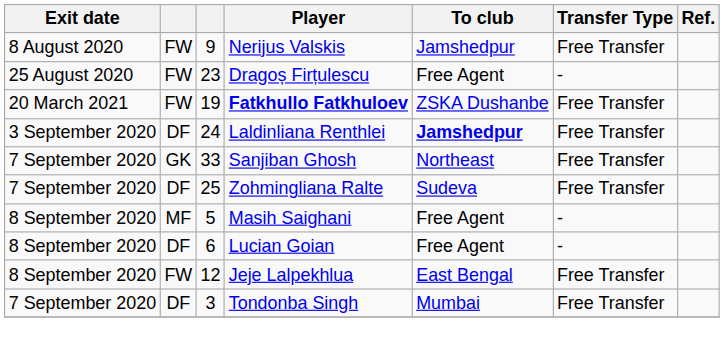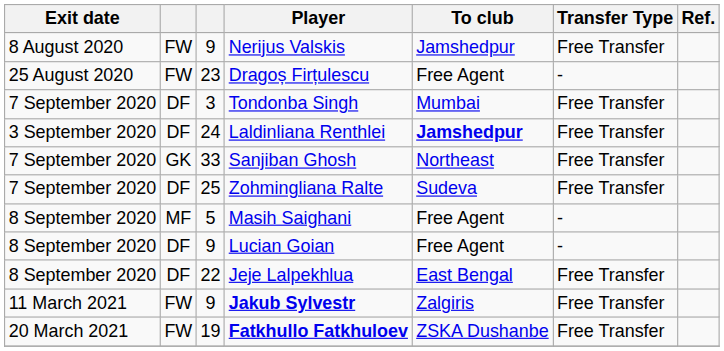 <table class="wikitable sortable">
 <tr>
 <th>Exit date</th>
 <th></th>
 <th></th>
 <th>Player</th>
 <th>To club</th>
 <th>Transfer Type</th>
 <th>Ref.</th>
 </tr>
 <tr>
 <td>8 August 2020</td>
 <td style="text-align:center;">FW</td>
 <td style="text-align:center;">9</td>
 <td style="text-align:left;"> <a href='#'>Nerijus Valskis</a></td>
 <td style="text-align:left;"> <a href='#'>Jamshedpur</a></td>
 <td>Free Transfer</td>
 <td></td>
 </tr>
 <tr>
 <td>25 August 2020</td>
 <td style="text-align:center;">FW</td>
 <td style="text-align:center;">23</td>
 <td style="text-align:left;"> <a href='#'>Dragoș Firțulescu</a></td>
 <td style="text-align:left;">Free Agent</td>
 <td>-</td>
 <td></td>
 </tr>
 <tr>
-<td>20 March 2021</td>
-<td style="text-align:center;">FW</td>
-<td style="text-align:center;">19</td>
-<td style="text-align:left;"><strong><a href='#'>Fatkhullo Fatkhuloev</a></strong></td>
-<td style="text-align:left;"><a href='#'>ZSKA Dushanbe</a></td>
+<td>7 September 2020</td>
+<td style="text-align:center;">DF</td>
+<td style="text-align:center;">3</td>
+<td style="text-align:left;"> <a href='#'>Tondonba Singh</a></td>
+<td style="text-align:left;"> <a href='#'>Mumbai</a></td>
 <td>Free Transfer</td>
 <td></td>
 </tr>
 <tr>
 <td>3 September 2020</td>
 <td style="text-align:center;">DF</td>
 <td style="text-align:center;">24</td>
 <td style="text-align:left;"> <a href='#'>Laldinliana Renthlei</a></td>
 <td style="text-align:left;"><strong> <a href='#'>Jamshedpur</a></strong></td>
 <td>Free Transfer</td>
 <td></td>
 </tr>
 <tr>
 <td>7 September 2020</td>
 <td style="text-align:center;">GK</td>
 <td style="text-align:center;">33</td>
 <td style="text-align:left;"> <a href='#'>Sanjiban Ghosh</a></td>
 <td style="text-align:left;"> <a href='#'>Northeast</a></td>
 <td>Free Transfer</td>
 <td></td>
 </tr>
 <tr>
 <td>7 September 2020</td>
 <td style="text-align:center;">DF</td>
 <td style="text-align:center;">25</td>
 <td style="text-align:left;"> <a href='#'>Zohmingliana Ralte</a></td>
 <td style="text-align:left;"> <a href='#'>Sudeva</a></td>
 <td>Free Transfer</td>
 <td></td>
 </tr>
 <tr>
 <td>8 September 2020</td>
 <td style="text-align:center;">MF</td>
 <td style="text-align:center;">5</td>
 <td style="text-align:left;"> <a href='#'>Masih Saighani</a></td>
 <td style="text-align:left;">Free Agent</td>
 <td>-</td>
 <td></td>
 </tr>
 <tr>
 <td>8 September 2020</td>
 <td style="text-align:center;">DF</td>
-<td style="text-align:center;">6</td>
+<td style="text-align:center;">9</td>
 <td style="text-align:left;"> <a href='#'>Lucian Goian</a></td>
 <td style="text-align:left;">Free Agent</td>
 <td>-</td>
 <td></td>
 </tr>
 <tr>
 <td>8 September 2020</td>
-<td style="text-align:center;">FW</td>
-<td style="text-align:center;">12</td>
+<td style="text-align:center;">DF</td>
+<td style="text-align:center;">22</td>
 <td style="text-align:left;"> <a href='#'>Jeje Lalpekhlua</a></td>
 <td style="text-align:left;"> <a href='#'>East Bengal</a></td>
 <td>Free Transfer</td>
 <td></td>
 </tr>
 <tr>
-<td>7 September 2020</td>
-<td style="text-align:center;">DF</td>
-<td style="text-align:center;">3</td>
-<td style="text-align:left;"> <a href='#'>Tondonba Singh</a></td>
-<td style="text-align:left;"> <a href='#'>Mumbai</a></td>
+<td>11 March 2021</td>
+<td style="text-align:center;">FW</td>
+<td style="text-align:center;">9</td>
+<td style="text-align:left;"><strong><a href='#'>Jakub Sylvestr</a></strong></td>
+<td style="text-align:left;"><a href='#'>Zalgiris</a></td>
+<td>Free Transfer</td>
+<td></td>
+</tr>
+<tr>
+<td>20 March 2021</td>
+<td style="text-align:center;">FW</td>
+<td style="text-align:center;">19</td>
+<td style="text-align:left;"><strong><a href='#'>Fatkhullo Fatkhuloev</a></strong></td>
+<td style="text-align:left;"><a href='#'>ZSKA Dushanbe</a></td>
 <td>Free Transfer</td>
 <td></td>
 </tr>
 <tr>
 </tr>
 </table>
